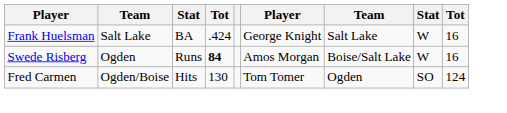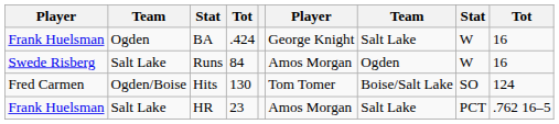 <table class="wikitable">
 <tr>
 <th>Player</th>
 <th>Team</th>
 <th>Stat</th>
 <th>Tot</th>
 <th></th>
 <th>Player</th>
 <th>Team</th>
 <th>Stat</th>
 <th>Tot</th>
 </tr>
 <tr>
 <td><a href='#'>Frank Huelsman</a></td>
-<td>Salt Lake</td>
+<td>Ogden</td>
 <td>BA</td>
 <td>.424</td>
 <td></td>
 <td>George Knight</td>
 <td>Salt Lake</td>
 <td>W</td>
 <td>16</td>
 </tr>
 <tr>
 <td><a href='#'>Swede Risberg</a></td>
-<td>Ogden</td>
+<td>Salt Lake</td>
 <td>Runs</td>
-<td><strong>84</strong></td>
+<td>84</td>
 <td></td>
 <td>Amos Morgan</td>
-<td>Boise/Salt Lake</td>
+<td>Ogden</td>
 <td>W</td>
 <td>16</td>
 </tr>
 <tr>
 <td>Fred Carmen</td>
 <td>Ogden/Boise</td>
 <td>Hits</td>
 <td>130</td>
 <td></td>
 <td>Tom Tomer</td>
-<td>Ogden</td>
+<td>Boise/Salt Lake</td>
 <td>SO</td>
 <td>124</td>
 </tr>
+<tr>
+<td><a href='#'>Frank Huelsman</a></td>
+<td>Salt Lake</td>
+<td>HR</td>
+<td>23</td>
+<td></td>
+<td>Amos Morgan</td>
+<td>Salt Lake</td>
+<td>PCT</td>
+<td>.762 16–5</td>
+</tr>
 </table>
